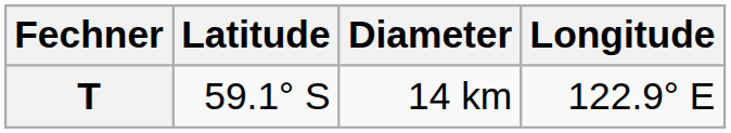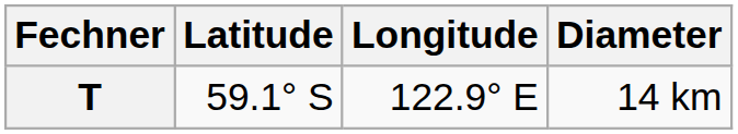 <table class="wikitable" style="text-align: right;">
 <tr>
 <th scope="col">Fechner</th>
 <th scope="col">Latitude</th>
+<th scope="col">Longitude</th>
 <th scope="col">Diameter</th>
-<th scope="col">Longitude</th>
 </tr>
 <tr>
 <th scope="row">T</th>
 <td>59.1° S</td>
+<td>122.9° E</td>
 <td>14 km</td>
-<td>122.9° E</td>
 </tr>
 </table>
